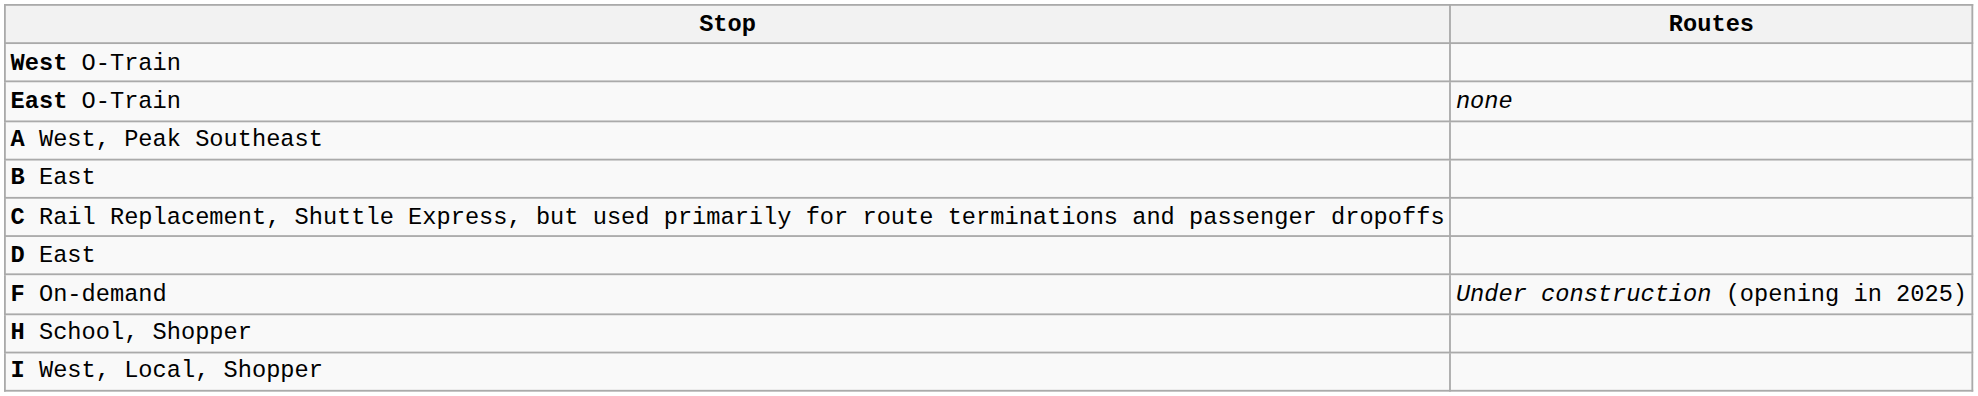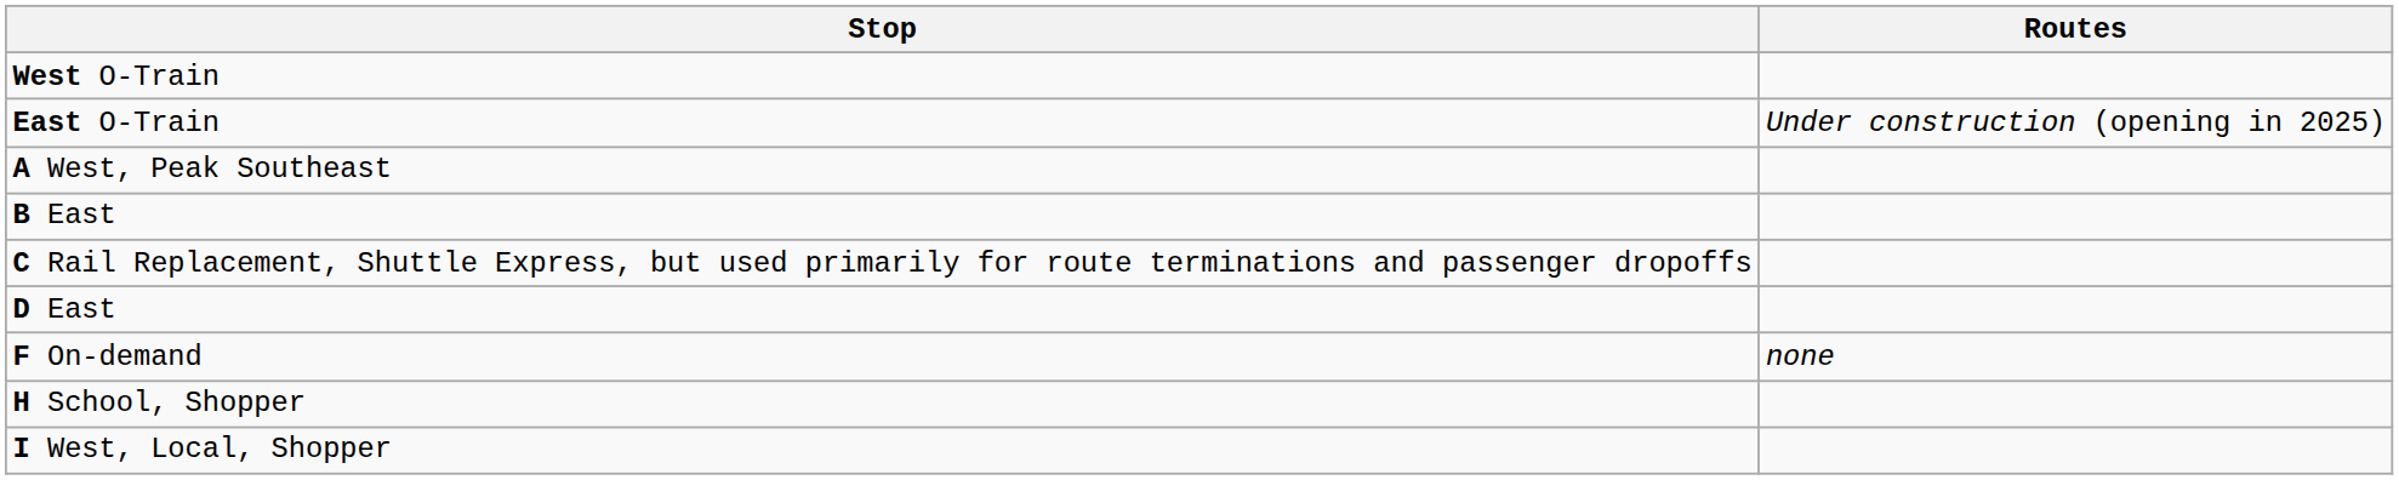 <table class="wikitable">
 <tr>
 <th>Stop</th>
 <th>Routes</th>
 </tr>
 <tr>
 <td><strong>West</strong> O-Train</td>
 <td></td>
 </tr>
 <tr>
 <td><strong>East</strong> O-Train</td>
-<td><em>none</em></td>
+<td> <em>Under construction</em> (opening in 2025)</td>
 </tr>
 <tr>
 <td><strong>A</strong> West, Peak Southeast</td>
 <td>       </td>
 </tr>
 <tr>
 <td><strong>B</strong> East</td>
 <td>    </td>
 </tr>
 <tr>
 <td><strong>C</strong> Rail Replacement, Shuttle Express, but used primarily for route terminations and passenger dropoffs</td>
 <td> </td>
 </tr>
 <tr>
 <td><strong>D</strong> East</td>
 <td>          </td>
 </tr>
 <tr>
 <td><strong>F</strong> On-demand</td>
-<td> <em>Under construction</em> (opening in 2025)</td>
+<td><em>none</em></td>
 </tr>
 <tr>
 <td><strong>H</strong> School, Shopper</td>
 <td>            </td>
 </tr>
 <tr>
 <td><strong>I</strong> West, Local, Shopper</td>
 <td>       </td>
 </tr>
 </table>
